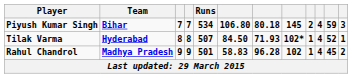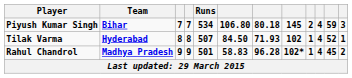 <table class="wikitable sortable" style="text-align:center">
 <tr>
 <th class="unsortable">Player</th>
 <th>Team</th>
 <th></th>
 <th></th>
 <th>Runs</th>
 <th></th>
 <th></th>
 <th></th>
 <th></th>
 <th></th>
 <th></th>
 <th></th>
 </tr>
 <tr>
 <td style="text-align:left"><strong>Piyush Kumar Singh</strong></td>
 <td style="text-align:left"><strong><a href='#'>Bihar</a></strong></td>
 <td><strong>7</strong></td>
 <td><strong>7</strong></td>
 <td><strong>534</strong></td>
 <td><strong>106.80</strong></td>
 <td><strong>80.18</strong></td>
 <td><strong>145</strong></td>
 <td><strong>2</strong></td>
 <td><strong>4</strong></td>
 <td><strong>59</strong></td>
 <td><strong>3</strong></td>
 </tr>
 <tr>
 <td style="text-align:left"><strong>Tilak Varma</strong></td>
 <td style="text-align:left"><strong><a href='#'>Hyderabad</a></strong></td>
 <td><strong>8</strong></td>
 <td><strong>8</strong></td>
 <td><strong>507</strong></td>
 <td><strong>84.50</strong></td>
 <td><strong>71.93</strong></td>
-<td><strong>102*</strong></td>
+<td><strong>102</strong></td>
 <td><strong>1</strong></td>
 <td><strong>4</strong></td>
 <td><strong>52</strong></td>
 <td><strong>1</strong></td>
 </tr>
 <tr>
 <td style="text-align:left"><strong>Rahul Chandrol</strong></td>
 <td style="text-align:left"><strong><a href='#'>Madhya Pradesh</a></strong></td>
 <td><strong>9</strong></td>
 <td><strong>9</strong></td>
 <td><strong>501</strong></td>
 <td><strong>58.83</strong></td>
 <td><strong>96.28</strong></td>
-<td><strong>102</strong></td>
+<td><strong>102*</strong></td>
 <td><strong>1</strong></td>
 <td><strong>4</strong></td>
 <td><strong>45</strong></td>
 <td><strong>2</strong></td>
 </tr>
 <tr>
 <th colspan=12><em>Last updated: 29 March 2015</em></th>
 </tr>
 </table>
